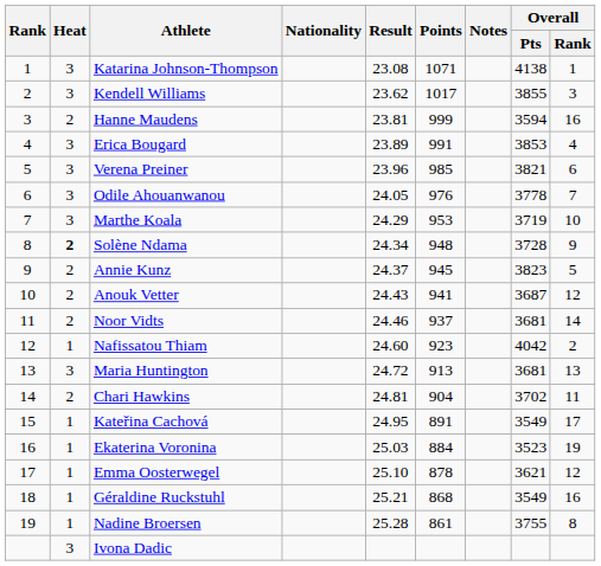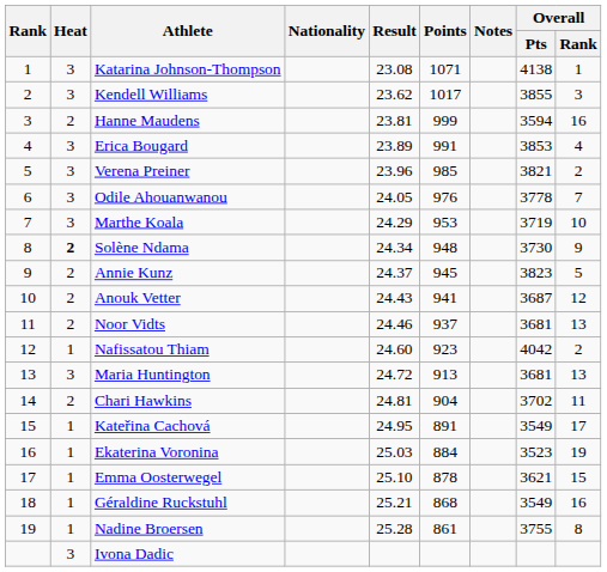 <table class="wikitable sortable" style="text-align:center">
 <tr>
 <th rowspan=2>Rank</th>
 <th rowspan=2>Heat</th>
 <th rowspan=2>Athlete</th>
 <th rowspan=2>Nationality</th>
 <th rowspan=2>Result</th>
 <th rowspan=2>Points</th>
 <th rowspan=2>Notes</th>
 <th colspan=2>Overall</th>
 </tr>
 <tr>
 <th>Pts</th>
 <th>Rank</th>
 </tr>
 <tr>
 <td>1</td>
 <td>3</td>
 <td align=left><a href='#'>Katarina Johnson-Thompson</a></td>
 <td align=left></td>
 <td>23.08</td>
 <td>1071</td>
 <td></td>
 <td>4138</td>
 <td>1</td>
 </tr>
 <tr>
 <td>2</td>
 <td>3</td>
 <td align=left><a href='#'>Kendell Williams</a></td>
 <td align=left></td>
 <td>23.62</td>
 <td>1017</td>
 <td></td>
 <td>3855</td>
 <td>3</td>
 </tr>
 <tr>
 <td>3</td>
 <td>2</td>
 <td align=left><a href='#'>Hanne Maudens</a></td>
 <td align=left></td>
 <td>23.81</td>
 <td>999</td>
 <td></td>
 <td>3594</td>
 <td>16</td>
 </tr>
 <tr>
 <td>4</td>
 <td>3</td>
 <td align=left><a href='#'>Erica Bougard</a></td>
 <td align=left></td>
 <td>23.89</td>
 <td>991</td>
 <td></td>
 <td>3853</td>
 <td>4</td>
 </tr>
 <tr>
 <td>5</td>
 <td>3</td>
 <td align=left><a href='#'>Verena Preiner</a></td>
 <td align=left></td>
 <td>23.96</td>
 <td>985</td>
 <td></td>
 <td>3821</td>
-<td>6</td>
+<td>2</td>
 </tr>
 <tr>
 <td>6</td>
 <td>3</td>
 <td align=left><a href='#'>Odile Ahouanwanou</a></td>
 <td align=left></td>
 <td>24.05</td>
 <td>976</td>
 <td></td>
 <td>3778</td>
 <td>7</td>
 </tr>
 <tr>
 <td>7</td>
 <td>3</td>
 <td align=left><a href='#'>Marthe Koala</a></td>
 <td align=left></td>
 <td>24.29</td>
 <td>953</td>
 <td></td>
 <td>3719</td>
 <td>10</td>
 </tr>
 <tr>
 <td>8</td>
 <td><strong>2</strong></td>
 <td align=left><a href='#'>Solène Ndama</a></td>
 <td align=left></td>
 <td>24.34</td>
 <td>948</td>
 <td></td>
-<td>3728</td>
+<td>3730</td>
 <td>9</td>
 </tr>
 <tr>
 <td>9</td>
 <td>2</td>
 <td align=left><a href='#'>Annie Kunz</a></td>
 <td align=left></td>
 <td>24.37</td>
 <td>945</td>
 <td></td>
 <td>3823</td>
 <td>5</td>
 </tr>
 <tr>
 <td>10</td>
 <td>2</td>
 <td align=left><a href='#'>Anouk Vetter</a></td>
 <td align=left></td>
 <td>24.43</td>
 <td>941</td>
 <td></td>
 <td>3687</td>
 <td>12</td>
 </tr>
 <tr>
 <td>11</td>
 <td>2</td>
 <td align=left><a href='#'>Noor Vidts</a></td>
 <td align=left></td>
 <td>24.46</td>
 <td>937</td>
 <td></td>
 <td>3681</td>
-<td>14</td>
+<td>13</td>
 </tr>
 <tr>
 <td>12</td>
 <td>1</td>
 <td align=left><a href='#'>Nafissatou Thiam</a></td>
 <td align=left></td>
 <td>24.60</td>
 <td>923</td>
 <td></td>
 <td>4042</td>
 <td>2</td>
 </tr>
 <tr>
 <td>13</td>
 <td>3</td>
 <td align=left><a href='#'>Maria Huntington</a></td>
 <td align=left></td>
 <td>24.72</td>
 <td>913</td>
 <td></td>
 <td>3681</td>
 <td>13</td>
 </tr>
 <tr>
 <td>14</td>
 <td>2</td>
 <td align=left><a href='#'>Chari Hawkins</a></td>
 <td align=left></td>
 <td>24.81</td>
 <td>904</td>
 <td></td>
 <td>3702</td>
 <td>11</td>
 </tr>
 <tr>
 <td>15</td>
 <td>1</td>
 <td align=left><a href='#'>Kateřina Cachová</a></td>
 <td align=left></td>
 <td>24.95</td>
 <td>891</td>
 <td></td>
 <td>3549</td>
 <td>17</td>
 </tr>
 <tr>
 <td>16</td>
 <td>1</td>
 <td align=left><a href='#'>Ekaterina Voronina</a></td>
 <td align=left></td>
 <td>25.03</td>
 <td>884</td>
 <td></td>
 <td>3523</td>
 <td>19</td>
 </tr>
 <tr>
 <td>17</td>
 <td>1</td>
 <td align=left><a href='#'>Emma Oosterwegel</a></td>
 <td align=left></td>
 <td>25.10</td>
 <td>878</td>
 <td></td>
 <td>3621</td>
-<td>12</td>
+<td>15</td>
 </tr>
 <tr>
 <td>18</td>
 <td>1</td>
 <td align=left><a href='#'>Géraldine Ruckstuhl</a></td>
 <td align=left></td>
 <td>25.21</td>
 <td>868</td>
 <td></td>
 <td>3549</td>
 <td>16</td>
 </tr>
 <tr>
 <td>19</td>
 <td>1</td>
 <td align=left><a href='#'>Nadine Broersen</a></td>
 <td align=left></td>
 <td>25.28</td>
 <td>861</td>
 <td></td>
 <td>3755</td>
 <td>8</td>
 </tr>
 <tr>
 <td></td>
 <td>3</td>
 <td align=left><a href='#'>Ivona Dadic</a></td>
 <td align=left></td>
 <td></td>
 <td></td>
 <td></td>
 <td></td>
 <td></td>
 </tr>
 </table>
